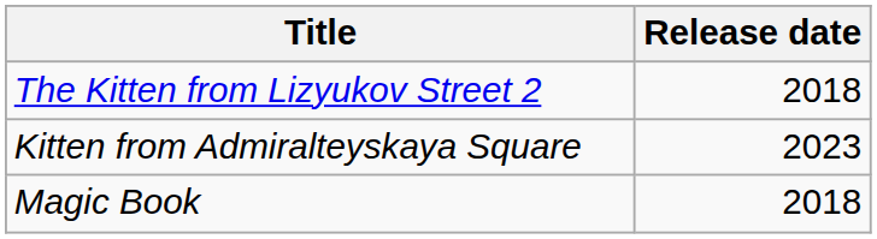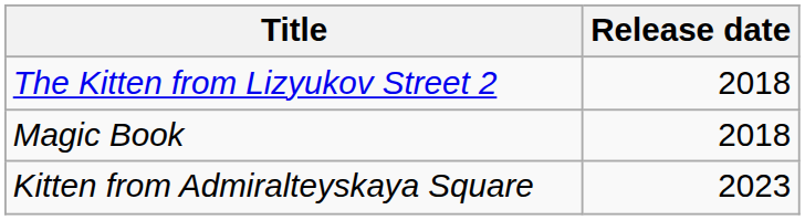 <table class="wikitable sortable" style="text-align: right;">
 <tr>
 <th width="275">Title</th>
 <th>Release date</th>
 </tr>
 <tr>
 <td align="left"><em><a href='#'>The Kitten from Lizyukov Street 2</a></em></td>
 <td>2018</td>
 </tr>
 <tr>
+<td align="left"><em>Magic Book</em></td>
+<td>2018</td>
+</tr>
+<tr>
 <td align="left"><em>Kitten from Admiralteyskaya Square</em></td>
 <td>2023</td>
 </tr>
-<tr>
-<td align="left"><em>Magic Book</em></td>
-<td>2018</td>
-</tr>
 </table>
